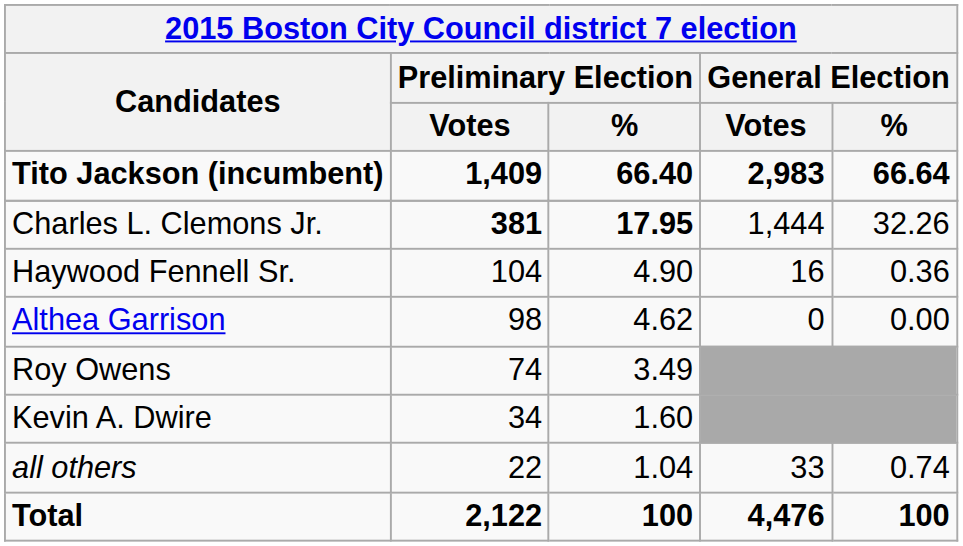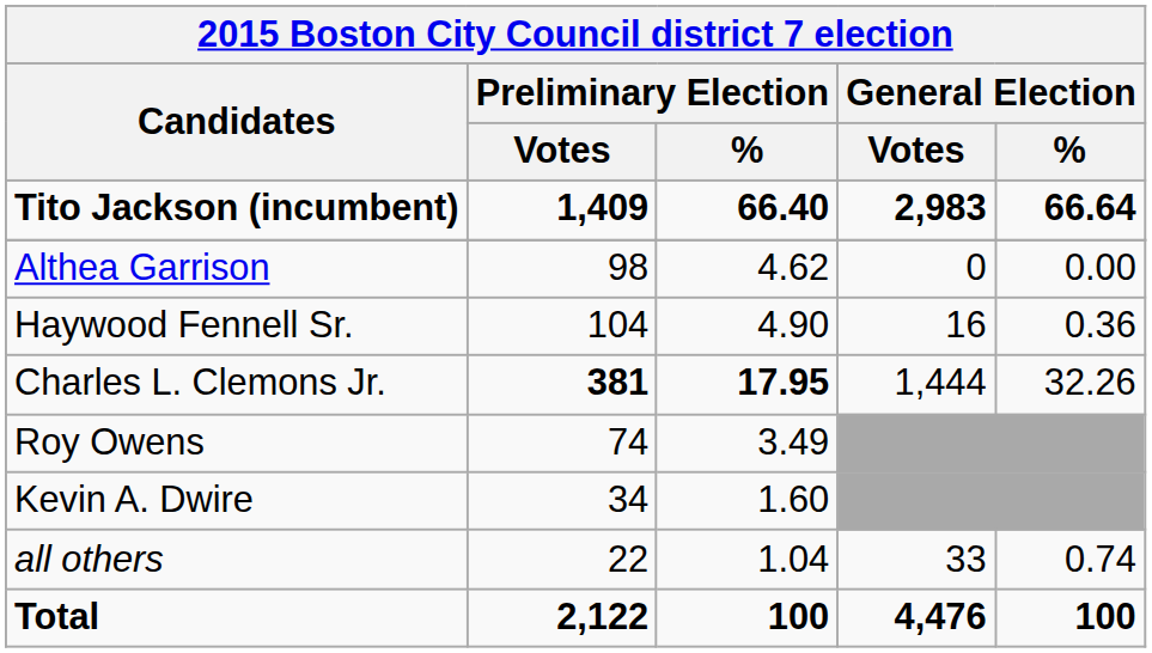 <table class=wikitable>
 <tr>
 <th colspan=5><a href='#'>2015 Boston City Council district 7 election</a></th>
 </tr>
 <tr>
 <th colspan=1 rowspan=2><strong>Candidates</strong></th>
 <th colspan=2><strong>Preliminary Election</strong></th>
 <th colspan=2><strong>General Election</strong></th>
 </tr>
 <tr>
 <th>Votes</th>
 <th>%</th>
 <th>Votes</th>
 <th>%</th>
 </tr>
 <tr>
 <td><strong>Tito Jackson (incumbent)</strong></td>
 <td align="right"><strong>1,409</strong></td>
 <td align="right"><strong>66.40</strong></td>
 <td align="right"><strong>2,983</strong></td>
 <td align="right"><strong>66.64</strong></td>
 </tr>
 <tr>
 </tr>
 <tr>
-<td>Charles L. Clemons Jr.</td>
-<td align="right"><strong>381</strong></td>
-<td align="right"><strong>17.95</strong></td>
-<td align="right">1,444</td>
-<td align="right">32.26</td>
+<td><a href='#'>Althea Garrison</a></td>
+<td align="right">98</td>
+<td align="right">4.62</td>
+<td align="right">0</td>
+<td align="right">0.00</td>
 </tr>
 <tr>
 <td>Haywood Fennell Sr.</td>
 <td align="right">104</td>
 <td align="right">4.90</td>
 <td align="right">16</td>
 <td align="right">0.36</td>
 </tr>
 <tr>
-<td><a href='#'>Althea Garrison</a></td>
-<td align="right">98</td>
-<td align="right">4.62</td>
-<td align="right">0</td>
-<td align="right">0.00</td>
+<td>Charles L. Clemons Jr.</td>
+<td align="right"><strong>381</strong></td>
+<td align="right"><strong>17.95</strong></td>
+<td align="right">1,444</td>
+<td align="right">32.26</td>
 </tr>
 <tr>
 <td>Roy Owens</td>
 <td align="right">74</td>
 <td align="right">3.49</td>
 <td colspan=2 bgcolor=darkgray></td>
 </tr>
 <tr>
 <td>Kevin A. Dwire</td>
 <td align="right">34</td>
 <td align="right">1.60</td>
 <td colspan=2 bgcolor=darkgray></td>
 </tr>
 <tr>
 <td><em>all others</em></td>
 <td align="right">22</td>
 <td align="right">1.04</td>
 <td align="right">33</td>
 <td align="right">0.74</td>
 </tr>
 <tr>
 <td><strong>Total</strong></td>
 <td align="right"><strong>2,122</strong></td>
 <td align="right"><strong>100</strong></td>
 <td align="right"><strong>4,476</strong></td>
 <td align="right"><strong>100</strong></td>
 </tr>
 </table>
